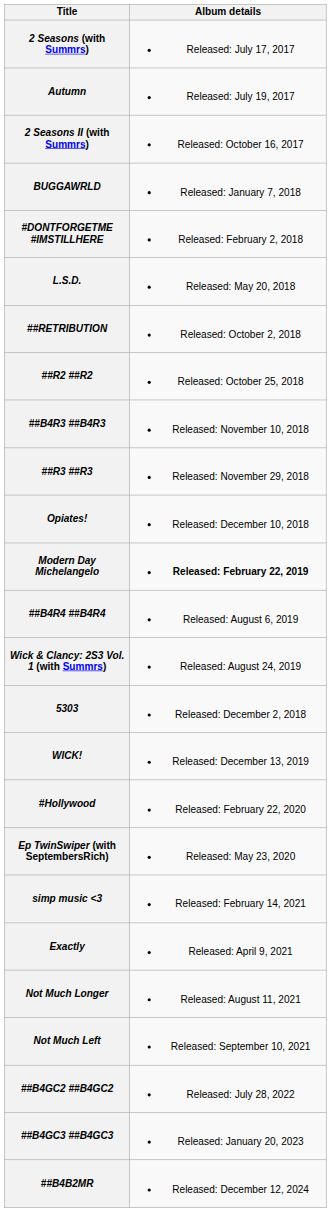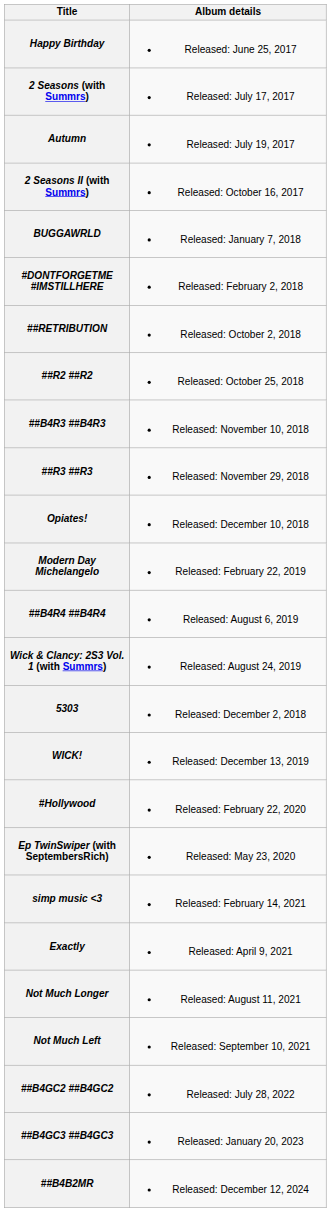 <table class="wikitable plainrowheaders" style="text-align:center;">
 <tr>
 <th scope="col" style="width:12em;">Title</th>
 <th scope="col" style="width:19em;">Album details</th>
+</tr>
+<tr>
+<th scope="row"><em>Happy Birthday</em></th>
+<td><br><ul><li>Released: June 25, 2017</li></ul></td>
 </tr>
 <tr>
 <th scope="row"><em>2 Seasons</em> (with <a href='#'>Summrs</a>)</th>
 <td><br><ul><li>Released: July 17, 2017</li></ul></td>
 </tr>
 <tr>
 <th scope="row"><em>Autumn</em></th>
 <td><br><ul><li>Released: July 19, 2017</li></ul></td>
 </tr>
 <tr>
 <th scope="row"><em>2 Seasons II</em> (with <a href='#'>Summrs</a>)</th>
 <td><br><ul><li>Released: October 16, 2017</li></ul></td>
 </tr>
 <tr>
 <th scope="row"><em>BUGGAWRLD</em></th>
 <td><br><ul><li>Released: January 7, 2018</li></ul></td>
 </tr>
 <tr>
 <th scope="row"><em>#DONTFORGETME #IMSTILLHERE</em></th>
 <td><br><ul><li>Released: February 2, 2018</li></ul></td>
-</tr>
-<tr>
-<th scope="row"><em>L.S.D.</em></th>
-<td><br><ul><li>Released: May 20, 2018</li></ul></td>
 </tr>
 <tr>
 <th scope="row"><em>##RETRIBUTION</em></th>
 <td><br><ul><li>Released: October 2, 2018</li></ul></td>
 </tr>
 <tr>
 <th scope="row"><em>##R2 ##R2</em></th>
 <td><br><ul><li>Released: October 25, 2018</li></ul></td>
 </tr>
 <tr>
 <th scope="row"><em>##B4R3 ##B4R3</em></th>
 <td><br><ul><li>Released: November 10, 2018</li></ul></td>
 </tr>
 <tr>
 <th scope="row"><em>##R3 ##R3</em></th>
 <td><br><ul><li>Released: November 29, 2018</li></ul></td>
 </tr>
 <tr>
 <th scope="row"><em>Opiates!</em></th>
 <td><br><ul><li>Released: December 10, 2018</li></ul></td>
 </tr>
 <tr>
 <th scope="row"><em>Modern Day Michelangelo</em></th>
-<td><strong><br><ul><li>Released: February 22, 2019</li></ul></strong></td>
+<td><br><ul><li>Released: February 22, 2019</li></ul></td>
 </tr>
 <tr>
 <th scope="row"><em>##B4R4 ##B4R4</em></th>
 <td><br><ul><li>Released: August 6, 2019</li></ul></td>
 </tr>
 <tr>
 <th scope="row"><em>Wick & Clancy: 2S3 Vol. 1</em> (with <a href='#'>Summrs</a>)</th>
 <td><br><ul><li>Released: August 24, 2019</li></ul></td>
 </tr>
 <tr>
 <th scope="row"><em>5303</em></th>
 <td><br><ul><li>Released: December 2, 2018</li></ul></td>
 </tr>
 <tr>
 <th scope="row"><em>WICK!</em></th>
 <td><br><ul><li>Released: December 13, 2019</li></ul></td>
 </tr>
 <tr>
 <th scope="row"><em>#Hollywood</em></th>
 <td><br><ul><li>Released: February 22, 2020</li></ul></td>
 </tr>
 <tr>
 <th scope="row"><em>Ep TwinSwiper</em> (with SeptembersRich)</th>
 <td><br><ul><li>Released: May 23, 2020</li></ul></td>
 </tr>
 <tr>
 <th scope="row"><em>simp music <3</em></th>
 <td><br><ul><li>Released: February 14, 2021</li></ul></td>
 </tr>
 <tr>
 <th scope="row"><em>Exactly</em></th>
 <td><br><ul><li>Released: April 9, 2021</li></ul></td>
 </tr>
 <tr>
 <th scope="row"><em>Not Much Longer</em></th>
 <td><br><ul><li>Released: August 11, 2021</li></ul></td>
 </tr>
 <tr>
 <th scope="row"><em>Not Much Left</em></th>
 <td><br><ul><li>Released: September 10, 2021</li></ul></td>
 </tr>
 <tr>
 <th scope="row"><em>##B4GC2 ##B4GC2</em></th>
 <td><br><ul><li>Released: July 28, 2022</li></ul></td>
 </tr>
 <tr>
 <th scope="row"><em>##B4GC3 ##B4GC3</em></th>
 <td><br><ul><li>Released: January 20, 2023</li></ul></td>
 </tr>
 <tr>
 <th scope="row"><em>##B4B2MR</em></th>
 <td><br><ul><li>Released: December 12, 2024</li></ul></td>
 </tr>
 </table>
